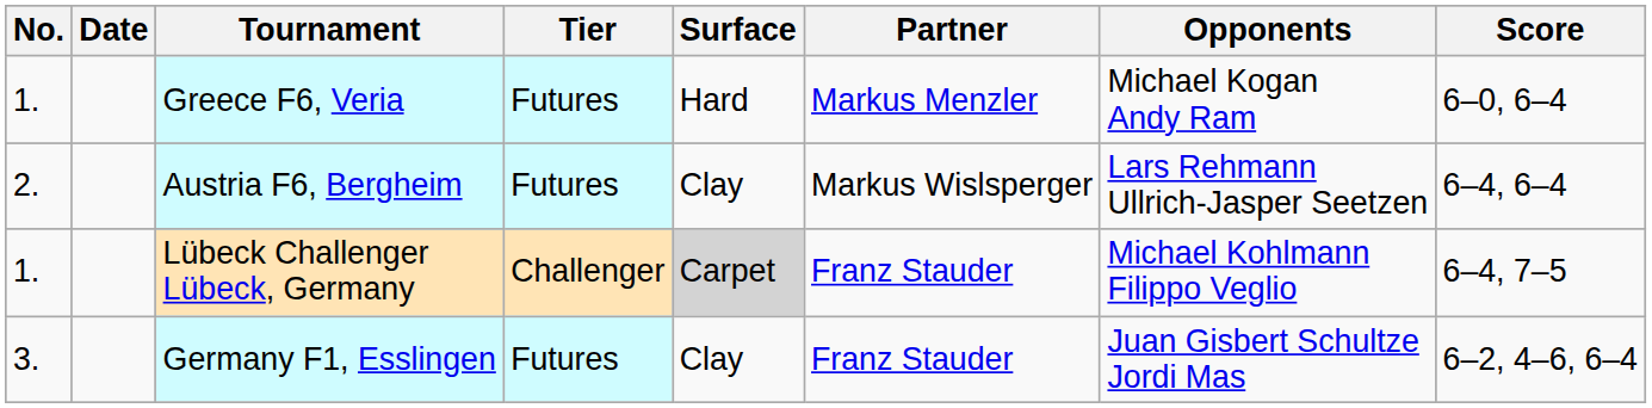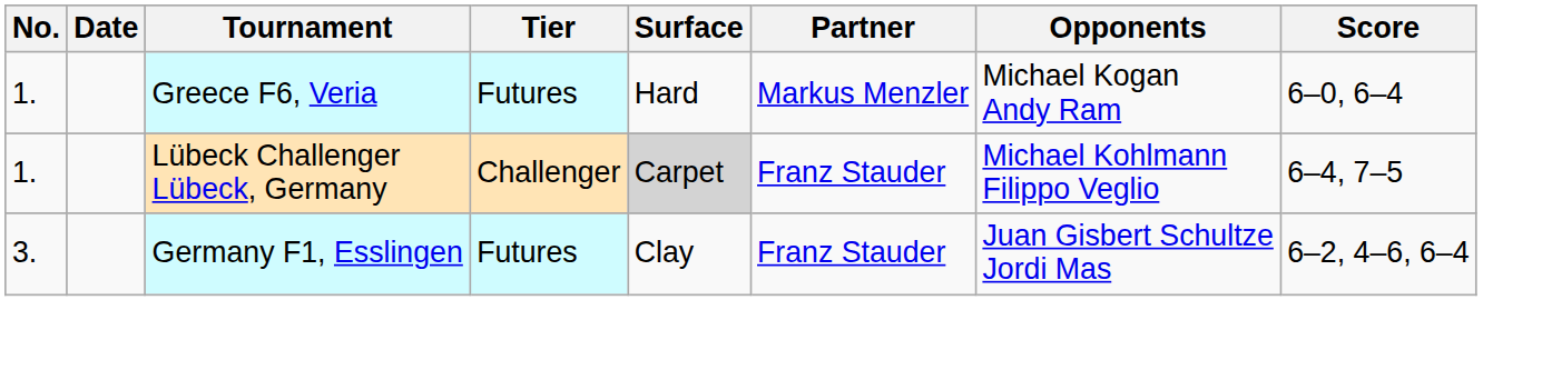 <table class="sortable wikitable">
 <tr>
 <th>No.</th>
 <th>Date</th>
 <th>Tournament</th>
 <th>Tier</th>
 <th>Surface</th>
 <th>Partner</th>
 <th>Opponents</th>
 <th class="unsortable">Score</th>
 </tr>
 <tr>
 <td>1.</td>
 <td></td>
 <td style=background:#cffcff>Greece F6, <a href='#'>Veria</a></td>
 <td style=background:#cffcff>Futures</td>
 <td>Hard</td>
 <td> <a href='#'>Markus Menzler</a></td>
 <td> Michael Kogan <br>  <a href='#'>Andy Ram</a></td>
 <td>6–0, 6–4</td>
 </tr>
 <tr>
-<td>2.</td>
-<td></td>
-<td style=background:#cffcff>Austria F6, <a href='#'>Bergheim</a></td>
-<td style=background:#cffcff>Futures</td>
-<td>Clay</td>
-<td> Markus Wislsperger</td>
-<td> <a href='#'>Lars Rehmann</a> <br>  Ullrich-Jasper Seetzen</td>
-<td>6–4, 6–4</td>
-</tr>
-<tr>
 <td>1.</td>
 <td></td>
 <td style="background:moccasin;">Lübeck Challenger<br><a href='#'>Lübeck</a>, Germany</td>
 <td style="background:moccasin;">Challenger</td>
 <td style="background: lightgrey;">Carpet</td>
 <td> <a href='#'>Franz Stauder</a></td>
 <td> <a href='#'>Michael Kohlmann</a> <br>  <a href='#'>Filippo Veglio</a></td>
 <td>6–4, 7–5</td>
 </tr>
 <tr>
 <td>3.</td>
 <td></td>
 <td style=background:#cffcff>Germany F1, <a href='#'>Esslingen</a></td>
 <td style=background:#cffcff>Futures</td>
 <td>Clay</td>
 <td> <a href='#'>Franz Stauder</a></td>
 <td> <a href='#'>Juan Gisbert Schultze</a> <br>  <a href='#'>Jordi Mas</a></td>
 <td>6–2, 4–6, 6–4</td>
 </tr>
 </table>
